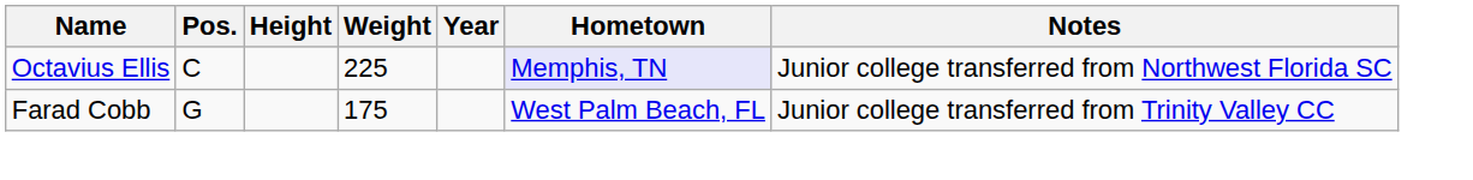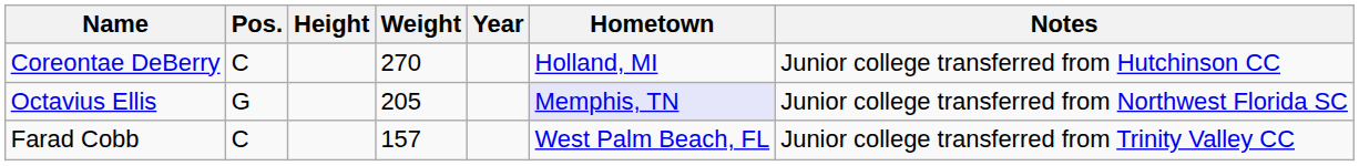 <table class="wikitable sortable" border="1">
 <tr>
 <th>Name</th>
 <th>Pos.</th>
 <th>Height</th>
 <th>Weight</th>
 <th>Year</th>
 <th>Hometown</th>
 <th class="unsortable">Notes</th>
 </tr>
 <tr>
-<td><a href='#'>Octavius Ellis</a></td>
+<td><a href='#'>Coreontae DeBerry</a></td>
 <td>C</td>
 <td></td>
-<td>225</td>
+<td>270</td>
+<td></td>
+<td><a href='#'>Holland, MI</a></td>
+<td>Junior college transferred from <a href='#'>Hutchinson CC</a></td>
+</tr>
+<tr>
+<td><a href='#'>Octavius Ellis</a></td>
+<td>G</td>
+<td></td>
+<td>205</td>
 <td></td>
 <td style="background: lavender;"><a href='#'>Memphis, TN</a></td>
 <td>Junior college transferred from <a href='#'>Northwest Florida SC</a></td>
 </tr>
 <tr>
 <td>Farad Cobb</td>
-<td>G</td>
+<td>C</td>
 <td></td>
-<td>175</td>
+<td>157</td>
 <td></td>
 <td><a href='#'>West Palm Beach, FL</a></td>
 <td>Junior college transferred from <a href='#'>Trinity Valley CC</a></td>
 </tr>
 </table>
